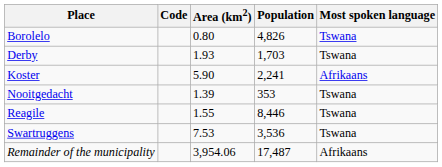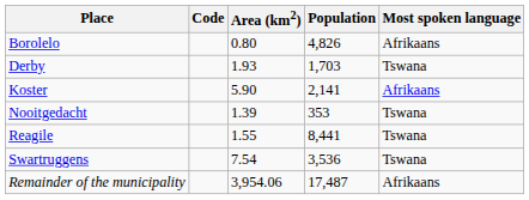 <table class="wikitable sortable">
 <tr>
 <th>Place</th>
 <th>Code</th>
 <th>Area (km<sup>2</sup>)</th>
 <th>Population</th>
 <th>Most spoken language</th>
 </tr>
 <tr>
 <td><a href='#'>Borolelo</a></td>
 <td></td>
 <td>0.80</td>
 <td>4,826</td>
-<td><a href='#'>Tswana</a></td>
+<td>Afrikaans</td>
 </tr>
 <tr>
 <td><a href='#'>Derby</a></td>
 <td></td>
 <td>1.93</td>
 <td>1,703</td>
 <td>Tswana</td>
 </tr>
 <tr>
 <td><a href='#'>Koster</a></td>
 <td></td>
 <td>5.90</td>
-<td>2,241</td>
+<td>2,141</td>
 <td><a href='#'>Afrikaans</a></td>
 </tr>
 <tr>
 <td><a href='#'>Nooitgedacht</a></td>
 <td></td>
 <td>1.39</td>
 <td>353</td>
 <td>Tswana</td>
 </tr>
 <tr>
 <td><a href='#'>Reagile</a></td>
 <td></td>
 <td>1.55</td>
-<td>8,446</td>
+<td>8,441</td>
 <td>Tswana</td>
 </tr>
 <tr>
 <td><a href='#'>Swartruggens</a></td>
 <td></td>
-<td>7.53</td>
+<td>7.54</td>
 <td>3,536</td>
 <td>Tswana</td>
 </tr>
 <tr>
 <td><em>Remainder of the municipality</em></td>
 <td></td>
 <td>3,954.06</td>
 <td>17,487</td>
 <td>Afrikaans</td>
 </tr>
 </table>
